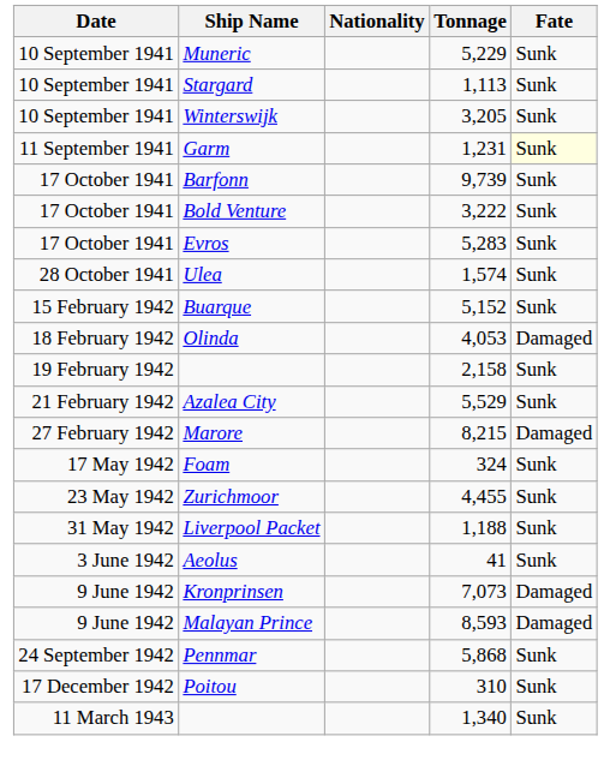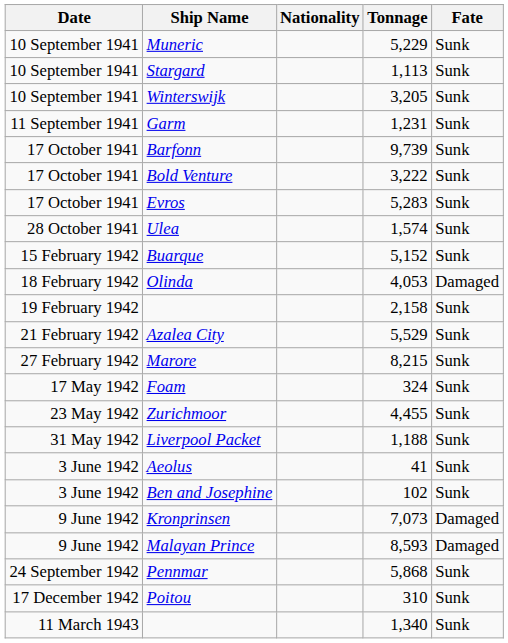 <table class="wikitable sortable" style="margin: 1em auto 1em auto;">
 <tr>
 <th>Date</th>
 <th>Ship Name</th>
 <th>Nationality</th>
 <th>Tonnage</th>
 <th>Fate</th>
 </tr>
 <tr>
 <td align="right">10 September 1941</td>
 <td align="left"><a href='#'><em>Muneric</em></a></td>
 <td align="left"></td>
 <td align="right">5,229</td>
 <td align="left">Sunk</td>
 </tr>
 <tr>
 <td align="right">10 September 1941</td>
 <td align="left"><a href='#'><em>Stargard</em></a></td>
 <td align="left"></td>
 <td align="right">1,113</td>
 <td align="left">Sunk</td>
 </tr>
 <tr>
 <td align="right">10 September 1941</td>
 <td align="left"><a href='#'><em>Winterswijk</em></a></td>
 <td align="left"></td>
 <td align="right">3,205</td>
 <td align="left">Sunk</td>
 </tr>
 <tr>
 <td align="right">11 September 1941</td>
 <td align="left"><a href='#'><em>Garm</em></a></td>
 <td align="left"></td>
 <td align="right">1,231</td>
-<td align="left" style="background: lightyellow;">Sunk</td>
+<td align="left">Sunk</td>
 </tr>
 <tr>
 <td align="right">17 October 1941</td>
 <td align="left"><a href='#'><em>Barfonn</em></a></td>
 <td align="left"></td>
 <td align="right">9,739</td>
 <td align="left">Sunk</td>
 </tr>
 <tr>
 <td align="right">17 October 1941</td>
 <td align="left"><a href='#'><em>Bold Venture</em></a></td>
 <td align="left"></td>
 <td align="right">3,222</td>
 <td align="left">Sunk</td>
 </tr>
 <tr>
 <td align="right">17 October 1941</td>
 <td align="left"><a href='#'><em>Evros</em></a></td>
 <td align="left"></td>
 <td align="right">5,283</td>
 <td align="left">Sunk</td>
 </tr>
 <tr>
 <td align="right">28 October 1941</td>
 <td align="left"><a href='#'><em>Ulea</em></a></td>
 <td align="left"></td>
 <td align="right">1,574</td>
 <td align="left">Sunk</td>
 </tr>
 <tr>
 <td align="right">15 February 1942</td>
 <td align="left"><a href='#'><em>Buarque</em></a></td>
 <td align="left"></td>
 <td align="right">5,152</td>
 <td align="left">Sunk</td>
 </tr>
 <tr>
 <td align="right">18 February 1942</td>
 <td align="left"><a href='#'><em>Olinda</em></a></td>
 <td align="left"></td>
 <td align="right">4,053</td>
 <td align="left">Damaged</td>
 </tr>
 <tr>
 <td align="right">19 February 1942</td>
 <td align="left"></td>
 <td align="left"></td>
 <td align="right">2,158</td>
 <td align="left">Sunk</td>
 </tr>
 <tr>
 <td align="right">21 February 1942</td>
 <td align="left"><a href='#'><em>Azalea City</em></a></td>
 <td align="left"></td>
 <td align="right">5,529</td>
 <td align="left">Sunk</td>
 </tr>
 <tr>
 <td align="right">27 February 1942</td>
 <td align="left"><a href='#'><em>Marore</em></a></td>
 <td align="left"></td>
 <td align="right">8,215</td>
-<td align="left">Damaged</td>
+<td align="left">Sunk</td>
 </tr>
 <tr>
 <td align="right">17 May 1942</td>
 <td align="left"><a href='#'><em>Foam</em></a></td>
 <td align="left"></td>
 <td align="right">324</td>
 <td align="left">Sunk</td>
 </tr>
 <tr>
 <td align="right">23 May 1942</td>
 <td align="left"><a href='#'><em>Zurichmoor</em></a></td>
 <td align="left"></td>
 <td align="right">4,455</td>
 <td align="left">Sunk</td>
 </tr>
 <tr>
 <td align="right">31 May 1942</td>
 <td align="left"><a href='#'><em>Liverpool Packet</em></a></td>
 <td align="left"></td>
 <td align="right">1,188</td>
 <td align="left">Sunk</td>
 </tr>
 <tr>
 <td align="right">3 June 1942</td>
 <td align="left"><a href='#'><em>Aeolus</em></a></td>
 <td align="left"></td>
 <td align="right">41</td>
+<td align="left">Sunk</td>
+</tr>
+<tr>
+<td align="right">3 June 1942</td>
+<td align="left"><a href='#'><em>Ben and Josephine</em></a></td>
+<td align="left"></td>
+<td align="right">102</td>
 <td align="left">Sunk</td>
 </tr>
 <tr>
 <td align="right">9 June 1942</td>
 <td align="left"><a href='#'><em>Kronprinsen</em></a></td>
 <td align="left"></td>
 <td align="right">7,073</td>
 <td align="left">Damaged</td>
 </tr>
 <tr>
 <td align="right">9 June 1942</td>
 <td align="left"><a href='#'><em>Malayan Prince</em></a></td>
 <td align="left"></td>
 <td align="right">8,593</td>
 <td align="left">Damaged</td>
 </tr>
 <tr>
 <td align="right">24 September 1942</td>
 <td align="left"><a href='#'><em>Pennmar</em></a></td>
 <td align="left"></td>
 <td align="right">5,868</td>
 <td align="left">Sunk</td>
 </tr>
 <tr>
 <td align="right">17 December 1942</td>
 <td align="left"><a href='#'><em>Poitou</em></a></td>
 <td align="left"></td>
 <td align="right">310</td>
 <td align="left">Sunk</td>
 </tr>
 <tr>
 <td align="right">11 March 1943</td>
 <td align="left"></td>
 <td align="left"></td>
 <td align="right">1,340</td>
 <td align="left">Sunk</td>
 </tr>
 </table>
